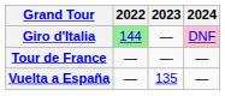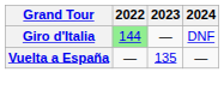 <table class="wikitable plainrowheaders">
 <tr>
 <th scope="col"><a href='#'>Grand Tour</a></th>
 <th scope="col">2022</th>
 <th scope="col">2023</th>
 <th>2024</th>
 </tr>
 <tr style="text-align:center;">
 <th scope="row"> <a href='#'>Giro d'Italia</a></th>
 <td style="background: lightgreen;"><a href='#'>144</a></td>
 <td>—</td>
-<td style="background: pink;"><a href='#'>DNF</a></td>
-</tr>
-<tr style="text-align:center;">
-<th scope="row"> <a href='#'>Tour de France</a></th>
-<td>—</td>
-<td>—</td>
-<td>—</td>
+<td><a href='#'>DNF</a></td>
 </tr>
 <tr style="text-align:center;">
 <th scope="row"> <a href='#'>Vuelta a España</a></th>
 <td>—</td>
 <td><a href='#'>135</a></td>
 <td>—</td>
 </tr>
 </table>
